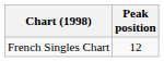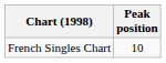 <table class="wikitable">
 <tr>
 <th>Chart (1998)</th>
 <th>Peak<br>position</th>
 </tr>
 <tr>
 <td>French Singles Chart</td>
-<td style="text-align:center;">12</td>
+<td style="text-align:center;">10</td>
 </tr>
 </table>
